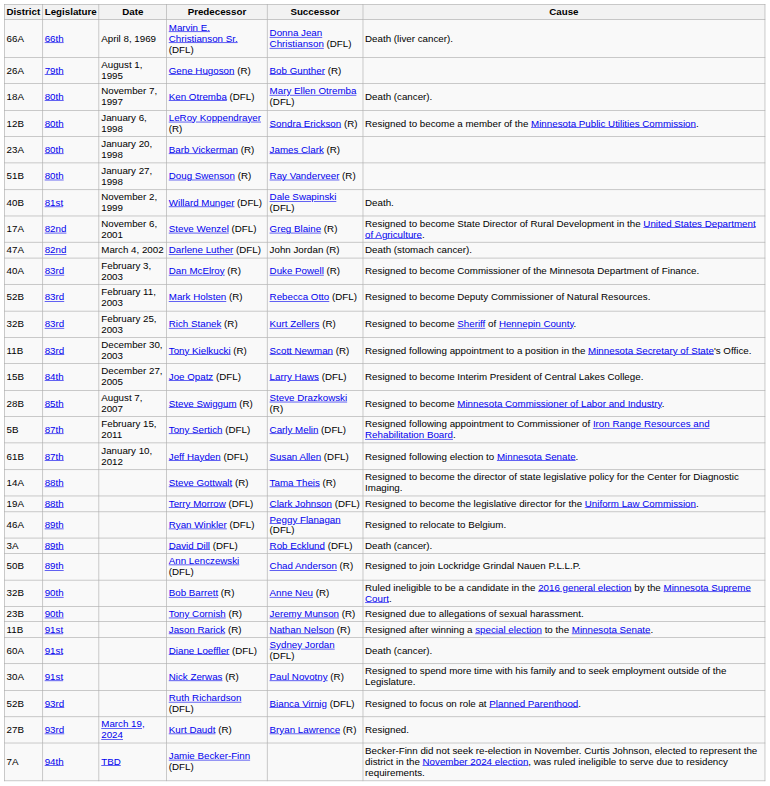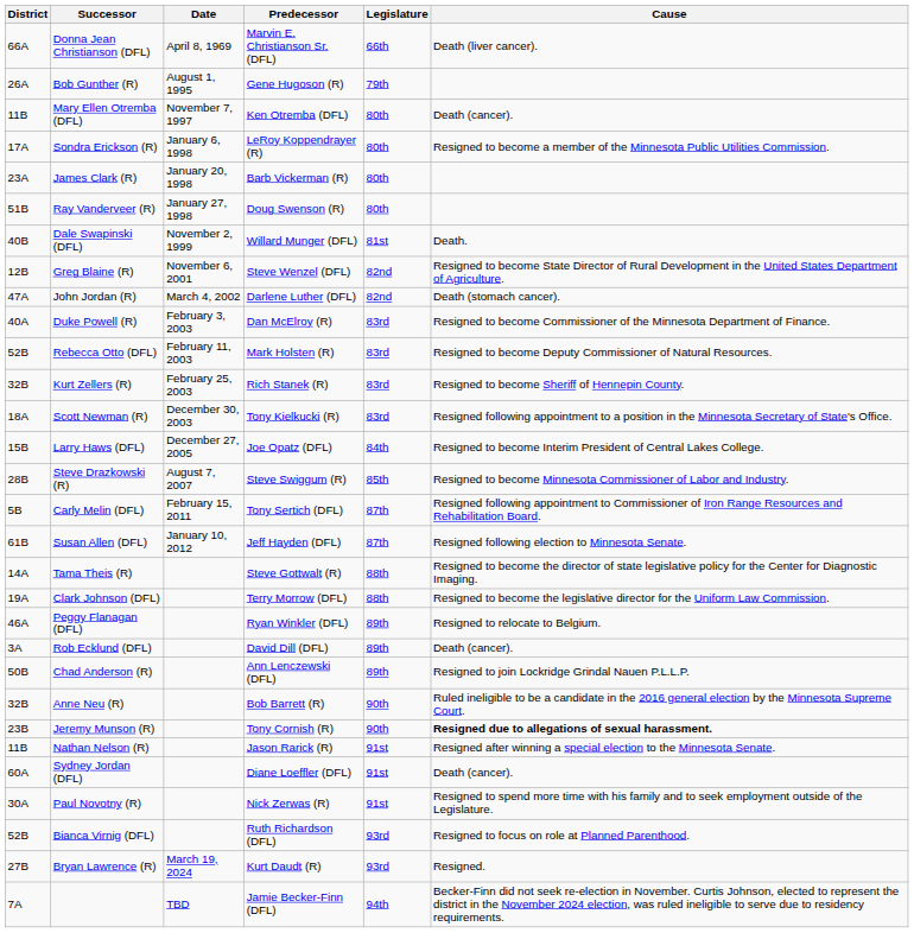 <table class="wikitable sortable">
 <tr valign=bottom>
 <th data-sort-type="number">District</th>
-<th data-sort-type="number">Legislature</th>
+<th>Successor</th>
 <th>Date</th>
 <th>Predecessor</th>
-<th>Successor</th>
+<th data-sort-type="number">Legislature</th>
 <th>Cause</th>
 </tr>
 <tr>
 <td>66A</td>
-<td><a href='#'>66th</a></td>
+<td><a href='#'>Donna Jean Christianson</a> (DFL)</td>
 <td>April 8, 1969</td>
 <td><a href='#'>Marvin E. Christianson Sr.</a> (DFL)</td>
-<td><a href='#'>Donna Jean Christianson</a> (DFL)</td>
+<td><a href='#'>66th</a></td>
 <td>Death (liver cancer).</td>
 </tr>
 <tr>
 <td>26A</td>
-<td><a href='#'>79th</a></td>
+<td><a href='#'>Bob Gunther</a> (R)</td>
 <td>August 1, 1995</td>
 <td><a href='#'>Gene Hugoson</a> (R)</td>
-<td><a href='#'>Bob Gunther</a> (R)</td>
+<td><a href='#'>79th</a></td>
 <td></td>
 </tr>
 <tr>
-<td>18A</td>
-<td><a href='#'>80th</a></td>
+<td>11B</td>
+<td><a href='#'>Mary Ellen Otremba</a> (DFL)</td>
 <td>November 7, 1997</td>
 <td><a href='#'>Ken Otremba</a> (DFL)</td>
-<td><a href='#'>Mary Ellen Otremba</a> (DFL)</td>
+<td><a href='#'>80th</a></td>
 <td>Death (cancer).</td>
 </tr>
 <tr>
-<td>12B</td>
-<td><a href='#'>80th</a></td>
+<td>17A</td>
+<td><a href='#'>Sondra Erickson</a> (R)</td>
 <td>January 6, 1998</td>
 <td><a href='#'>LeRoy Koppendrayer</a> (R)</td>
-<td><a href='#'>Sondra Erickson</a> (R)</td>
+<td><a href='#'>80th</a></td>
 <td>Resigned to become a member of the <a href='#'>Minnesota Public Utilities Commission</a>.</td>
 </tr>
 <tr>
 <td>23A</td>
-<td><a href='#'>80th</a></td>
+<td><a href='#'>James Clark</a> (R)</td>
 <td>January 20, 1998</td>
 <td><a href='#'>Barb Vickerman</a> (R)</td>
-<td><a href='#'>James Clark</a> (R)</td>
+<td><a href='#'>80th</a></td>
 <td></td>
 </tr>
 <tr>
 <td>51B</td>
-<td><a href='#'>80th</a></td>
+<td><a href='#'>Ray Vanderveer</a> (R)</td>
 <td>January 27, 1998</td>
 <td><a href='#'>Doug Swenson</a> (R)</td>
-<td><a href='#'>Ray Vanderveer</a> (R)</td>
+<td><a href='#'>80th</a></td>
 <td></td>
 </tr>
 <tr>
 <td>40B</td>
-<td><a href='#'>81st</a></td>
+<td><a href='#'>Dale Swapinski</a> (DFL)</td>
 <td>November 2, 1999</td>
 <td><a href='#'>Willard Munger</a> (DFL)</td>
-<td><a href='#'>Dale Swapinski</a> (DFL)</td>
+<td><a href='#'>81st</a></td>
 <td>Death.</td>
 </tr>
 <tr>
-<td>17A</td>
-<td><a href='#'>82nd</a></td>
+<td>12B</td>
+<td><a href='#'>Greg Blaine</a> (R)</td>
 <td>November 6, 2001</td>
 <td><a href='#'>Steve Wenzel</a> (DFL)</td>
-<td><a href='#'>Greg Blaine</a> (R)</td>
+<td><a href='#'>82nd</a></td>
 <td>Resigned to become State Director of Rural Development in the <a href='#'>United States Department of Agriculture</a>.</td>
 </tr>
 <tr>
 <td>47A</td>
-<td><a href='#'>82nd</a></td>
+<td>John Jordan (R)</td>
 <td>March 4, 2002</td>
 <td><a href='#'>Darlene Luther</a> (DFL)</td>
-<td>John Jordan (R)</td>
+<td><a href='#'>82nd</a></td>
 <td>Death (stomach cancer).</td>
 </tr>
 <tr>
 <td>40A</td>
-<td><a href='#'>83rd</a></td>
+<td><a href='#'>Duke Powell</a> (R)</td>
 <td>February 3, 2003</td>
 <td><a href='#'>Dan McElroy</a> (R)</td>
-<td><a href='#'>Duke Powell</a> (R)</td>
+<td><a href='#'>83rd</a></td>
 <td>Resigned to become Commissioner of the Minnesota Department of Finance.</td>
 </tr>
 <tr>
 <td>52B</td>
-<td><a href='#'>83rd</a></td>
+<td><a href='#'>Rebecca Otto</a> (DFL)</td>
 <td>February 11, 2003</td>
 <td><a href='#'>Mark Holsten</a> (R)</td>
-<td><a href='#'>Rebecca Otto</a> (DFL)</td>
+<td><a href='#'>83rd</a></td>
 <td>Resigned to become Deputy Commissioner of Natural Resources.</td>
 </tr>
 <tr>
 <td>32B</td>
-<td><a href='#'>83rd</a></td>
+<td><a href='#'>Kurt Zellers</a> (R)</td>
 <td>February 25, 2003</td>
 <td><a href='#'>Rich Stanek</a> (R)</td>
-<td><a href='#'>Kurt Zellers</a> (R)</td>
+<td><a href='#'>83rd</a></td>
 <td>Resigned to become <a href='#'>Sheriff</a> of <a href='#'>Hennepin County</a>.</td>
 </tr>
 <tr>
-<td>11B</td>
-<td><a href='#'>83rd</a></td>
+<td>18A</td>
+<td><a href='#'>Scott Newman</a> (R)</td>
 <td>December 30, 2003</td>
 <td><a href='#'>Tony Kielkucki</a> (R)</td>
-<td><a href='#'>Scott Newman</a> (R)</td>
+<td><a href='#'>83rd</a></td>
 <td>Resigned following appointment to a position in the <a href='#'>Minnesota Secretary of State</a>'s Office.</td>
 </tr>
 <tr>
 <td>15B</td>
-<td><a href='#'>84th</a></td>
+<td><a href='#'>Larry Haws</a> (DFL)</td>
 <td>December 27, 2005</td>
 <td><a href='#'>Joe Opatz</a> (DFL)</td>
-<td><a href='#'>Larry Haws</a> (DFL)</td>
+<td><a href='#'>84th</a></td>
 <td>Resigned to become Interim President of Central Lakes College.</td>
 </tr>
 <tr>
 <td>28B</td>
-<td><a href='#'>85th</a></td>
+<td><a href='#'>Steve Drazkowski</a> (R)</td>
 <td>August 7, 2007</td>
 <td><a href='#'>Steve Swiggum</a> (R)</td>
-<td><a href='#'>Steve Drazkowski</a> (R)</td>
+<td><a href='#'>85th</a></td>
 <td>Resigned to become <a href='#'>Minnesota Commissioner of Labor and Industry</a>.</td>
 </tr>
 <tr>
 <td>5B</td>
-<td><a href='#'>87th</a></td>
+<td><a href='#'>Carly Melin</a> (DFL)</td>
 <td>February 15, 2011</td>
 <td><a href='#'>Tony Sertich</a> (DFL)</td>
-<td><a href='#'>Carly Melin</a> (DFL)</td>
+<td><a href='#'>87th</a></td>
 <td>Resigned following appointment to Commissioner of <a href='#'>Iron Range Resources and Rehabilitation Board</a>.</td>
 </tr>
 <tr>
 <td>61B</td>
-<td><a href='#'>87th</a></td>
+<td><a href='#'>Susan Allen</a> (DFL)</td>
 <td>January 10, 2012</td>
 <td><a href='#'>Jeff Hayden</a> (DFL)</td>
-<td><a href='#'>Susan Allen</a> (DFL)</td>
+<td><a href='#'>87th</a></td>
 <td>Resigned following election to <a href='#'>Minnesota Senate</a>.</td>
 </tr>
 <tr>
 <td>14A</td>
-<td><a href='#'>88th</a></td>
+<td><a href='#'>Tama Theis</a> (R)</td>
 <td><a href='#'></a></td>
 <td><a href='#'>Steve Gottwalt</a> (R)</td>
-<td><a href='#'>Tama Theis</a> (R)</td>
+<td><a href='#'>88th</a></td>
 <td>Resigned to become the director of state legislative policy for the Center for Diagnostic Imaging.</td>
 </tr>
 <tr>
 <td>19A</td>
-<td><a href='#'>88th</a></td>
+<td><a href='#'>Clark Johnson</a> (DFL)</td>
 <td><a href='#'></a></td>
 <td><a href='#'>Terry Morrow</a> (DFL)</td>
-<td><a href='#'>Clark Johnson</a> (DFL)</td>
+<td><a href='#'>88th</a></td>
 <td>Resigned to become the legislative director for the <a href='#'>Uniform Law Commission</a>.</td>
 </tr>
 <tr>
 <td>46A</td>
-<td><a href='#'>89th</a></td>
+<td><a href='#'>Peggy Flanagan</a> (DFL)</td>
 <td></td>
 <td><a href='#'>Ryan Winkler</a> (DFL)</td>
-<td><a href='#'>Peggy Flanagan</a> (DFL)</td>
+<td><a href='#'>89th</a></td>
 <td>Resigned to relocate to Belgium.</td>
 </tr>
 <tr>
 <td>3A</td>
-<td><a href='#'>89th</a></td>
+<td><a href='#'>Rob Ecklund</a> (DFL)</td>
 <td><a href='#'></a></td>
 <td><a href='#'>David Dill</a> (DFL)</td>
-<td><a href='#'>Rob Ecklund</a> (DFL)</td>
+<td><a href='#'>89th</a></td>
 <td>Death (cancer).</td>
 </tr>
 <tr>
 <td>50B</td>
-<td><a href='#'>89th</a></td>
+<td><a href='#'>Chad Anderson</a> (R)</td>
 <td><a href='#'></a></td>
 <td><a href='#'>Ann Lenczewski</a> (DFL)</td>
-<td><a href='#'>Chad Anderson</a> (R)</td>
+<td><a href='#'>89th</a></td>
 <td>Resigned to join Lockridge Grindal Nauen P.L.L.P.</td>
 </tr>
 <tr>
 <td>32B</td>
-<td><a href='#'>90th</a></td>
+<td><a href='#'>Anne Neu</a> (R)</td>
 <td><a href='#'></a></td>
 <td><a href='#'>Bob Barrett</a> (R)</td>
-<td><a href='#'>Anne Neu</a> (R)</td>
+<td><a href='#'>90th</a></td>
 <td>Ruled ineligible to be a candidate in the <a href='#'>2016 general election</a> by the <a href='#'>Minnesota Supreme Court</a>.</td>
 </tr>
 <tr>
 <td>23B</td>
-<td><a href='#'>90th</a></td>
+<td><a href='#'>Jeremy Munson</a> (R)</td>
 <td><a href='#'></a></td>
 <td><a href='#'>Tony Cornish</a> (R)</td>
-<td><a href='#'>Jeremy Munson</a> (R)</td>
-<td>Resigned due to allegations of sexual harassment.</td>
+<td><a href='#'>90th</a></td>
+<td><strong>Resigned due to allegations of sexual harassment.</strong></td>
 </tr>
 <tr>
 <td>11B</td>
-<td><a href='#'>91st</a></td>
+<td><a href='#'>Nathan Nelson</a> (R)</td>
 <td><a href='#'></a></td>
 <td><a href='#'>Jason Rarick</a> (R)</td>
-<td><a href='#'>Nathan Nelson</a> (R)</td>
+<td><a href='#'>91st</a></td>
 <td>Resigned after winning a <a href='#'>special election</a> to the <a href='#'>Minnesota Senate</a>.</td>
 </tr>
 <tr>
 <td>60A</td>
-<td><a href='#'>91st</a></td>
+<td><a href='#'>Sydney Jordan</a> (DFL)</td>
 <td><a href='#'></a></td>
 <td><a href='#'>Diane Loeffler</a> (DFL)</td>
-<td><a href='#'>Sydney Jordan</a> (DFL)</td>
+<td><a href='#'>91st</a></td>
 <td>Death (cancer).</td>
 </tr>
 <tr>
 <td>30A</td>
-<td><a href='#'>91st</a></td>
+<td><a href='#'>Paul Novotny</a> (R)</td>
 <td><a href='#'></a></td>
 <td><a href='#'>Nick Zerwas</a> (R)</td>
-<td><a href='#'>Paul Novotny</a> (R)</td>
+<td><a href='#'>91st</a></td>
 <td>Resigned to spend more time with his family and to seek employment outside of the Legislature.</td>
 </tr>
 <tr>
 <td>52B</td>
-<td><a href='#'>93rd</a></td>
+<td><a href='#'>Bianca Virnig</a> (DFL)</td>
 <td><a href='#'></a></td>
 <td><a href='#'>Ruth Richardson</a> (DFL)</td>
-<td><a href='#'>Bianca Virnig</a> (DFL)</td>
+<td><a href='#'>93rd</a></td>
 <td>Resigned to focus on role at <a href='#'>Planned Parenthood</a>.</td>
 </tr>
 <tr>
 <td>27B</td>
-<td><a href='#'>93rd</a></td>
+<td><a href='#'>Bryan Lawrence</a> (R)</td>
 <td><a href='#'>March 19, 2024</a></td>
 <td><a href='#'>Kurt Daudt</a> (R)</td>
-<td><a href='#'>Bryan Lawrence</a> (R)</td>
+<td><a href='#'>93rd</a></td>
 <td>Resigned.</td>
 </tr>
 <tr>
 <td>7A</td>
-<td><a href='#'>94th</a></td>
+<td></td>
 <td><a href='#'>TBD</a></td>
 <td><a href='#'>Jamie Becker-Finn</a> (DFL)</td>
-<td></td>
+<td><a href='#'>94th</a></td>
 <td>Becker-Finn did not seek re-election in November. Curtis Johnson, elected to represent the district in the <a href='#'>November 2024 election</a>, was ruled ineligible to serve due to residency requirements.</td>
 </tr>
 </table>
